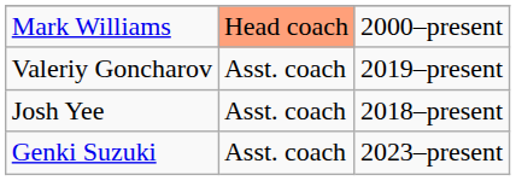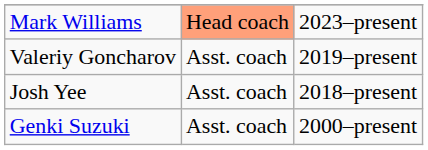 <table class="wikitable">
 <tr>
 </tr>
 <tr>
 <td><a href='#'>Mark Williams</a></td>
 <td style="background: lightsalmon;">Head coach</td>
-<td>2000–present</td>
+<td>2023–present</td>
 </tr>
 <tr>
 <td>Valeriy Goncharov</td>
 <td>Asst. coach</td>
 <td>2019–present</td>
 </tr>
 <tr>
 <td>Josh Yee</td>
 <td>Asst. coach</td>
 <td>2018–present</td>
 </tr>
 <tr>
 <td><a href='#'>Genki Suzuki</a></td>
 <td>Asst. coach</td>
-<td>2023–present</td>
+<td>2000–present</td>
 </tr>
 </table>
